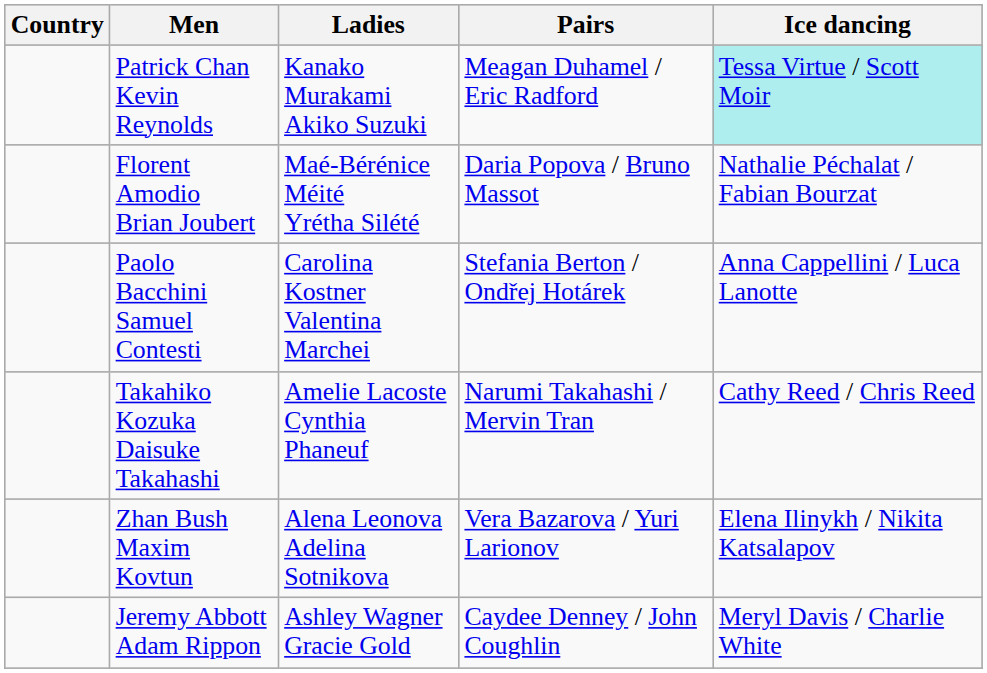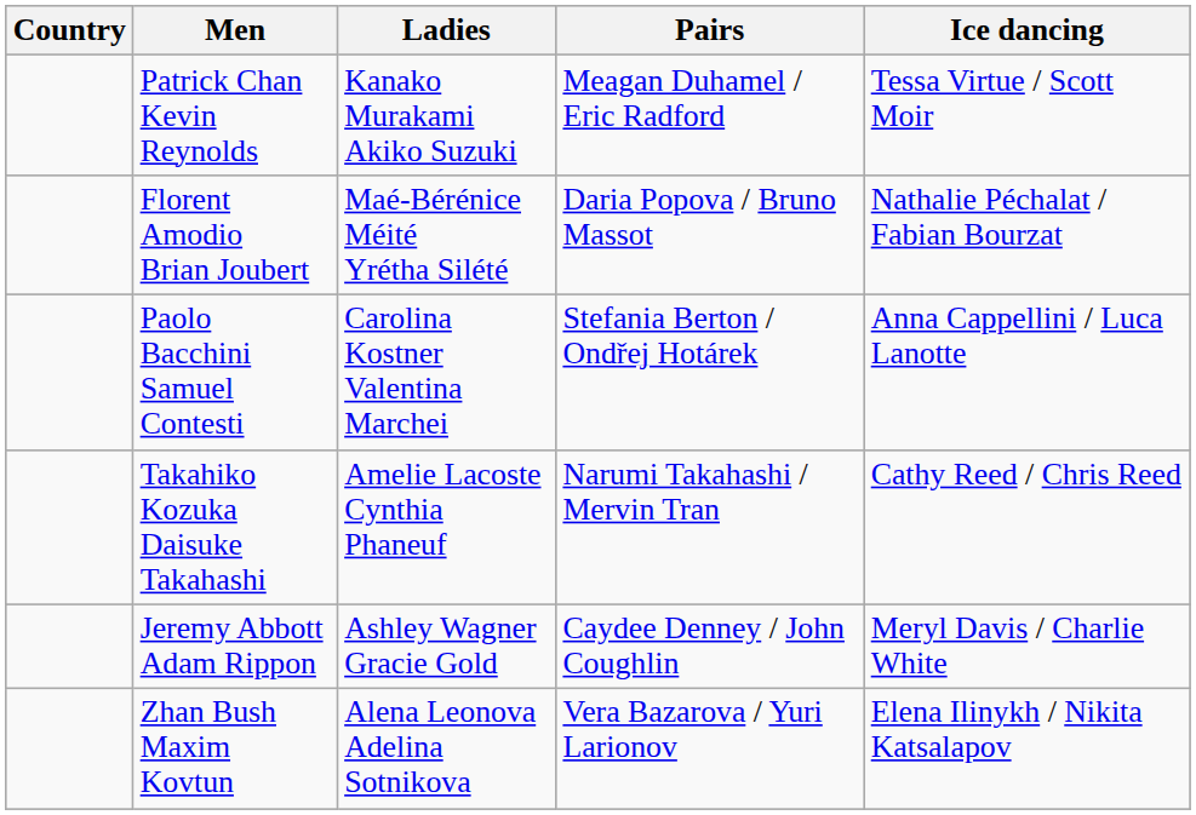 <table class="wikitable">
 <tr>
 <th>Country</th>
 <th>Men</th>
 <th>Ladies</th>
 <th>Pairs</th>
 <th>Ice dancing</th>
 </tr>
 <tr valign=top>
 <td></td>
 <td><a href='#'>Patrick Chan</a> <br> <a href='#'>Kevin Reynolds</a></td>
 <td><a href='#'>Kanako Murakami</a> <br> <a href='#'>Akiko Suzuki</a></td>
 <td><a href='#'>Meagan Duhamel</a> / <a href='#'>Eric Radford</a></td>
-<td style="background: paleturquoise;"><a href='#'>Tessa Virtue</a> / <a href='#'>Scott Moir</a></td>
+<td><a href='#'>Tessa Virtue</a> / <a href='#'>Scott Moir</a></td>
 </tr>
 <tr valign=top>
 <td></td>
 <td><a href='#'>Florent Amodio</a> <br> <a href='#'>Brian Joubert</a></td>
 <td><a href='#'>Maé-Bérénice Méité</a> <br> <a href='#'>Yrétha Silété</a></td>
 <td><a href='#'>Daria Popova</a> / <a href='#'>Bruno Massot</a></td>
 <td><a href='#'>Nathalie Péchalat</a> / <a href='#'>Fabian Bourzat</a></td>
 </tr>
 <tr Valign="Top">
 <td></td>
 <td><a href='#'>Paolo Bacchini</a> <br> <a href='#'>Samuel Contesti</a></td>
 <td><a href='#'>Carolina Kostner</a> <br> <a href='#'>Valentina Marchei</a></td>
 <td><a href='#'>Stefania Berton</a> / <a href='#'>Ondřej Hotárek</a></td>
 <td><a href='#'>Anna Cappellini</a> / <a href='#'>Luca Lanotte</a></td>
 </tr>
 <tr valign=top>
 <td></td>
 <td><a href='#'>Takahiko Kozuka</a> <br> <a href='#'>Daisuke Takahashi</a></td>
 <td><a href='#'>Amelie Lacoste</a> <br> <a href='#'>Cynthia Phaneuf</a></td>
 <td><a href='#'>Narumi Takahashi</a> / <a href='#'>Mervin Tran</a></td>
 <td><a href='#'>Cathy Reed</a> / <a href='#'>Chris Reed</a></td>
 </tr>
 <tr valign=top>
 <td></td>
+<td><a href='#'>Jeremy Abbott</a> <br> <a href='#'>Adam Rippon</a></td>
+<td><a href='#'>Ashley Wagner</a> <br> <a href='#'>Gracie Gold</a></td>
+<td><a href='#'>Caydee Denney</a> / <a href='#'>John Coughlin</a></td>
+<td><a href='#'>Meryl Davis</a> / <a href='#'>Charlie White</a></td>
+</tr>
+<tr valign=top>
+<td></td>
 <td><a href='#'>Zhan Bush</a> <br> <a href='#'>Maxim Kovtun</a></td>
 <td><a href='#'>Alena Leonova</a> <br> <a href='#'>Adelina Sotnikova</a></td>
 <td><a href='#'>Vera Bazarova</a> / <a href='#'>Yuri Larionov</a></td>
 <td><a href='#'>Elena Ilinykh</a> / <a href='#'>Nikita Katsalapov</a></td>
 </tr>
-<tr valign=top>
-<td></td>
-<td><a href='#'>Jeremy Abbott</a> <br> <a href='#'>Adam Rippon</a></td>
-<td><a href='#'>Ashley Wagner</a> <br> <a href='#'>Gracie Gold</a></td>
-<td><a href='#'>Caydee Denney</a> / <a href='#'>John Coughlin</a></td>
-<td><a href='#'>Meryl Davis</a> / <a href='#'>Charlie White</a></td>
-</tr>
 </table>
